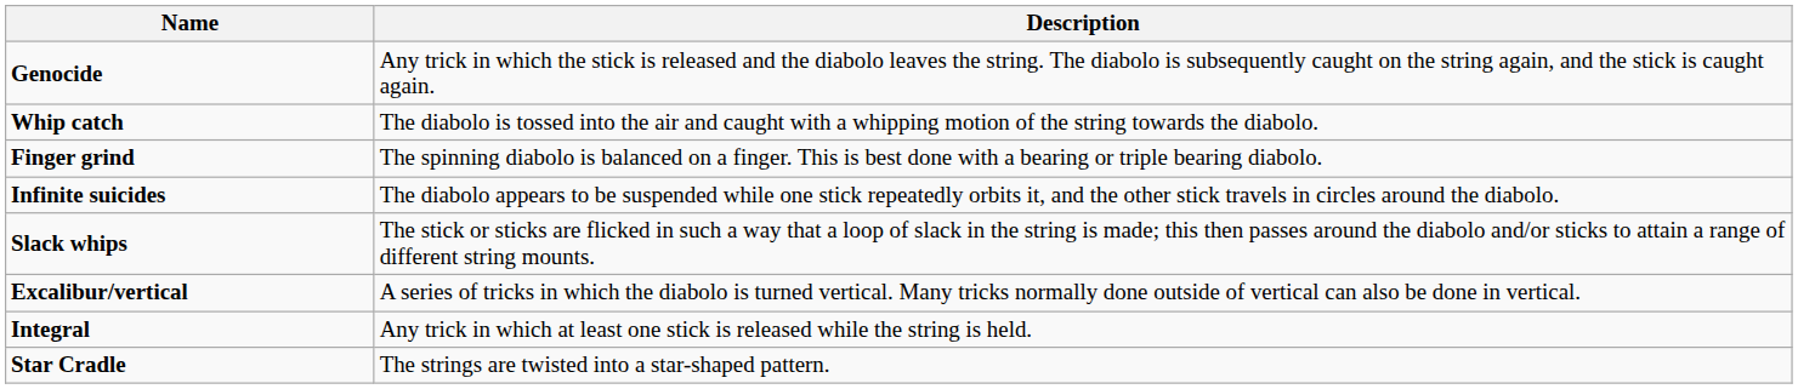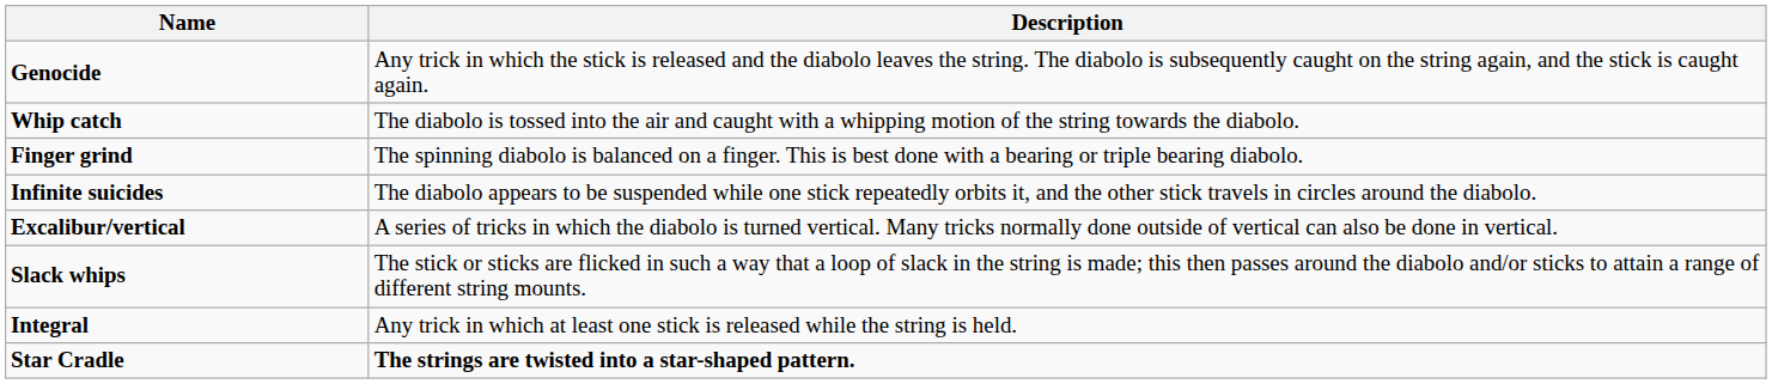 <table class="wikitable">
 <tr>
 <th style="width: 250px;">Name</th>
 <th>Description</th>
 </tr>
 <tr>
 <td><strong>Genocide</strong></td>
 <td>Any trick in which the stick is released and the diabolo leaves the string. The diabolo is subsequently caught on the string again, and the stick is caught again.</td>
 </tr>
 <tr>
 <td><strong>Whip catch</strong></td>
 <td>The diabolo is tossed into the air and caught with a whipping motion of the string towards the diabolo.</td>
 </tr>
 <tr>
 <td><strong>Finger grind</strong></td>
 <td>The spinning diabolo is balanced on a finger. This is best done with a bearing or triple bearing diabolo.</td>
 </tr>
 <tr>
 <td><strong>Infinite suicides</strong></td>
 <td>The diabolo appears to be suspended while one stick repeatedly orbits it, and the other stick travels in circles around the diabolo.</td>
 </tr>
 <tr>
+<td><strong>Excalibur/vertical</strong></td>
+<td>A series of tricks in which the diabolo is turned vertical. Many tricks normally done outside of vertical can also be done in vertical.</td>
+</tr>
+<tr>
 <td><strong>Slack whips</strong></td>
 <td>The stick or sticks are flicked in such a way that a loop of slack in the string is made; this then passes around the diabolo and/or sticks to attain a range of different string mounts.</td>
-</tr>
-<tr>
-<td><strong>Excalibur/vertical</strong></td>
-<td>A series of tricks in which the diabolo is turned vertical. Many tricks normally done outside of vertical can also be done in vertical.</td>
 </tr>
 <tr>
 <td><strong>Integral</strong></td>
 <td>Any trick in which at least one stick is released while the string is held.</td>
 </tr>
 <tr>
 <td><strong>Star Cradle</strong></td>
-<td>The strings are twisted into a star-shaped pattern.</td>
+<td><strong>The strings are twisted into a star-shaped pattern.</strong></td>
 </tr>
 </table>
